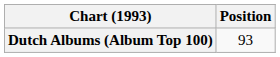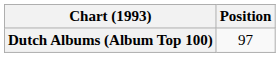 <table class="wikitable plainrowheaders">
 <tr>
 <th scope="col">Chart (1993)</th>
 <th scope="col">Position</th>
 </tr>
 <tr>
 <th scope="row">Dutch Albums (Album Top 100)</th>
-<td align="center">93</td>
+<td align="center">97</td>
 </tr>
 </table>
